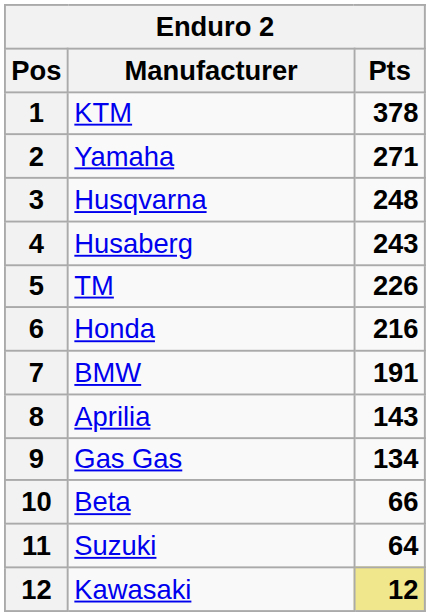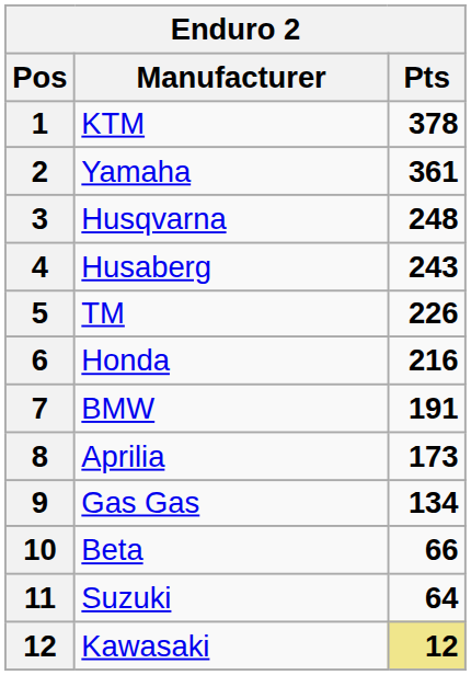 <table class="wikitable" style="font-size: 90%;">
 <tr>
 <th colspan="3">Enduro 2</th>
 </tr>
 <tr>
 <th>Pos</th>
 <th style="width:10em">Manufacturer</th>
 <th> Pts </th>
 </tr>
 <tr>
 <th>1</th>
 <td> <a href='#'>KTM</a></td>
 <td align="right"><strong>378</strong></td>
 </tr>
 <tr>
 <th>2</th>
 <td> <a href='#'>Yamaha</a></td>
-<td align="right"><strong>271</strong></td>
+<td align="right"><strong>361</strong></td>
 </tr>
 <tr>
 <th>3</th>
 <td> <a href='#'>Husqvarna</a></td>
 <td align="right"><strong>248</strong></td>
 </tr>
 <tr>
 <th>4</th>
 <td> <a href='#'>Husaberg</a></td>
 <td align="right"><strong>243</strong></td>
 </tr>
 <tr>
 <th>5</th>
 <td> <a href='#'>TM</a></td>
 <td align="right"><strong>226</strong></td>
 </tr>
 <tr>
 <th>6</th>
 <td> <a href='#'>Honda</a></td>
 <td align="right"><strong>216</strong></td>
 </tr>
 <tr>
 <th>7</th>
 <td> <a href='#'>BMW</a></td>
 <td align="right"><strong>191</strong></td>
 </tr>
 <tr>
 <th>8</th>
 <td> <a href='#'>Aprilia</a></td>
-<td align="right"><strong>143</strong></td>
+<td align="right"><strong>173</strong></td>
 </tr>
 <tr>
 <th>9</th>
 <td> <a href='#'>Gas Gas</a></td>
 <td align="right"><strong>134</strong></td>
 </tr>
 <tr>
 <th>10</th>
 <td> <a href='#'>Beta</a></td>
 <td align="right"><strong>66</strong></td>
 </tr>
 <tr>
 <th>11</th>
 <td> <a href='#'>Suzuki</a></td>
 <td align="right"><strong>64</strong></td>
 </tr>
 <tr>
 <th>12</th>
 <td> <a href='#'>Kawasaki</a></td>
 <td align="right" style="background: khaki;"><strong>12</strong></td>
 </tr>
 </table>
